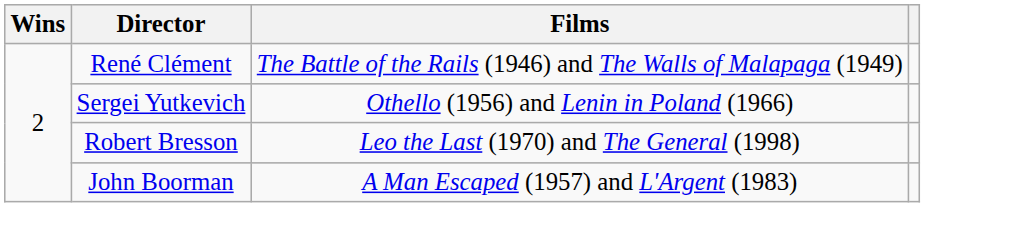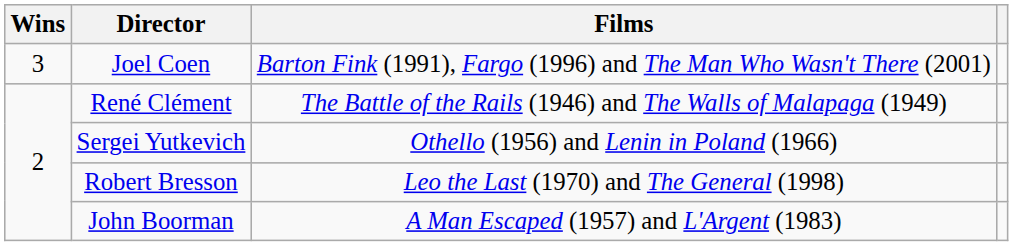 <table class="wikitable" style="text-align:center;">
 <tr>
 <th scope="col">Wins</th>
 <th scope="col">Director</th>
 <th scope="col">Films</th>
 <th scope="col" class="unsortable"></th>
+</tr>
+<tr>
+<td>3</td>
+<td><a href='#'>Joel Coen</a></td>
+<td><em><a href='#'>Barton Fink</a></em> (1991), <em><a href='#'>Fargo</a></em> (1996) and <em><a href='#'>The Man Who Wasn't There</a></em> (2001)</td>
+<td></td>
 </tr>
 <tr>
 <td rowspan="4">2</td>
 <td><a href='#'>René Clément</a></td>
 <td><em><a href='#'>The Battle of the Rails</a></em> (1946) and <em><a href='#'>The Walls of Malapaga</a></em> (1949)</td>
 <td></td>
 </tr>
 <tr>
 <td><a href='#'>Sergei Yutkevich</a></td>
 <td><em><a href='#'>Othello</a></em> (1956) and <em><a href='#'>Lenin in Poland</a></em> (1966)</td>
 <td></td>
 </tr>
 <tr>
 <td><a href='#'>Robert Bresson</a></td>
 <td><em><a href='#'>Leo the Last</a></em> (1970) and <em><a href='#'>The General</a></em> (1998)</td>
 <td></td>
 </tr>
 <tr>
 <td><a href='#'>John Boorman</a></td>
 <td><em><a href='#'>A Man Escaped</a></em> (1957) and <em><a href='#'>L'Argent</a></em> (1983)</td>
 <td></td>
 </tr>
 </table>
